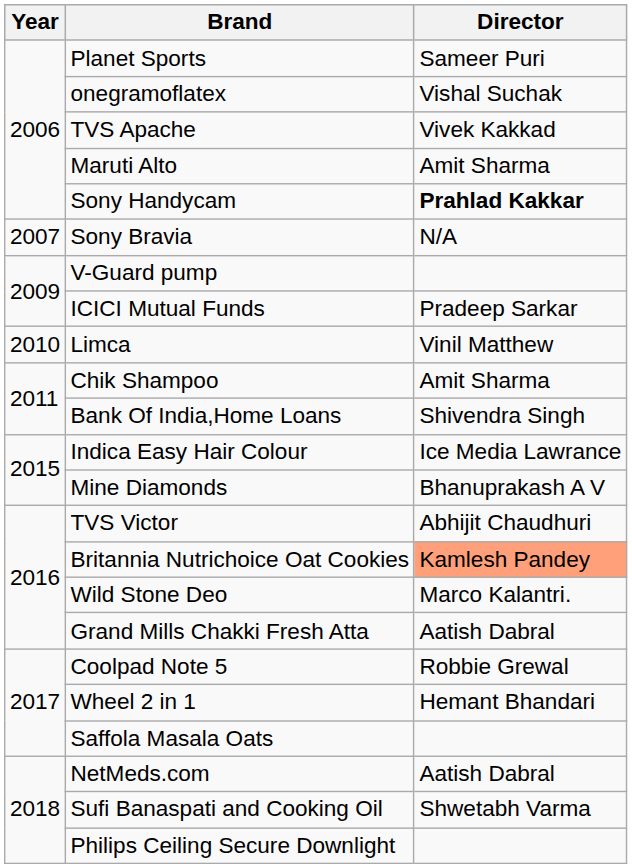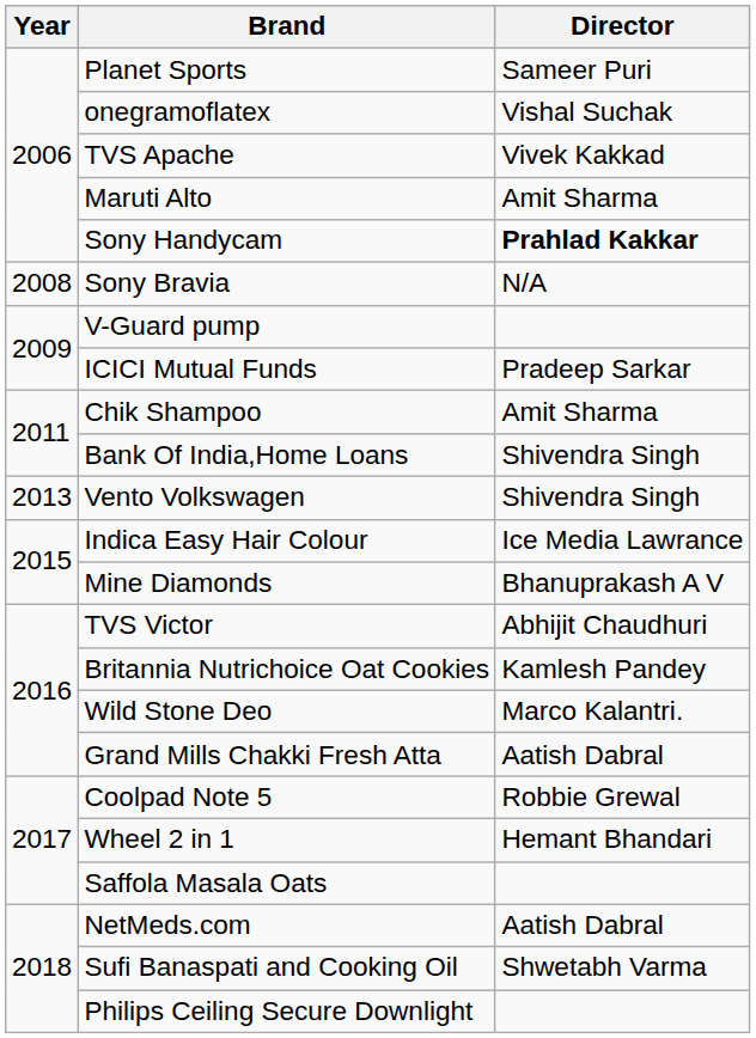 <table class="wikitable sortable">
 <tr style="background:#b0c4de; text-align:center;">
 <th>Year</th>
 <th>Brand</th>
 <th>Director</th>
 </tr>
 <tr>
 <td rowspan="5">2006</td>
 <td>Planet Sports</td>
 <td>Sameer Puri</td>
 </tr>
 <tr>
 <td>onegramoflatex</td>
 <td>Vishal Suchak</td>
 </tr>
 <tr>
 <td>TVS Apache</td>
 <td>Vivek Kakkad</td>
 </tr>
 <tr>
 <td>Maruti Alto</td>
 <td>Amit Sharma</td>
 </tr>
 <tr>
 <td>Sony Handycam</td>
 <td><strong>Prahlad Kakkar</strong></td>
 </tr>
 <tr>
-<td>2007</td>
+<td>2008</td>
 <td>Sony Bravia</td>
 <td>N/A</td>
 </tr>
 <tr>
 <td rowspan="2">2009</td>
 <td>V-Guard pump</td>
 <td></td>
 </tr>
 <tr>
 <td>ICICI Mutual Funds</td>
 <td>Pradeep Sarkar</td>
 </tr>
 <tr>
-<td>2010</td>
-<td>Limca</td>
-<td>Vinil Matthew</td>
-</tr>
-<tr>
 <td rowspan="2">2011</td>
 <td>Chik Shampoo</td>
 <td>Amit Sharma</td>
 </tr>
 <tr>
 <td>Bank Of India,Home Loans</td>
+<td>Shivendra Singh</td>
+</tr>
+<tr>
+<td>2013</td>
+<td>Vento Volkswagen</td>
 <td>Shivendra Singh</td>
 </tr>
 <tr>
 <td rowspan="2">2015</td>
 <td>Indica Easy Hair Colour</td>
 <td>Ice Media Lawrance</td>
 </tr>
 <tr>
 <td>Mine Diamonds</td>
 <td>Bhanuprakash A V</td>
 </tr>
 <tr>
 <td rowspan="4">2016</td>
 <td>TVS Victor</td>
 <td>Abhijit Chaudhuri</td>
 </tr>
 <tr>
 <td>Britannia Nutrichoice Oat Cookies</td>
-<td style="background: lightsalmon;">Kamlesh Pandey</td>
+<td>Kamlesh Pandey</td>
 </tr>
 <tr>
 <td>Wild Stone Deo</td>
 <td>Marco Kalantri.</td>
 </tr>
 <tr>
 <td>Grand Mills Chakki Fresh Atta</td>
 <td>Aatish Dabral</td>
 </tr>
 <tr>
 <td rowspan="3">2017</td>
 <td>Coolpad Note 5</td>
 <td>Robbie Grewal</td>
 </tr>
 <tr>
 <td>Wheel 2 in 1</td>
 <td>Hemant Bhandari</td>
 </tr>
 <tr>
 <td>Saffola Masala Oats</td>
 <td></td>
 </tr>
 <tr>
 <td rowspan="3">2018</td>
 <td>NetMeds.com</td>
 <td>Aatish Dabral</td>
 </tr>
 <tr>
 <td>Sufi Banaspati and Cooking Oil</td>
 <td>Shwetabh Varma</td>
 </tr>
 <tr>
 <td>Philips Ceiling Secure Downlight</td>
 <td></td>
 </tr>
 </table>
